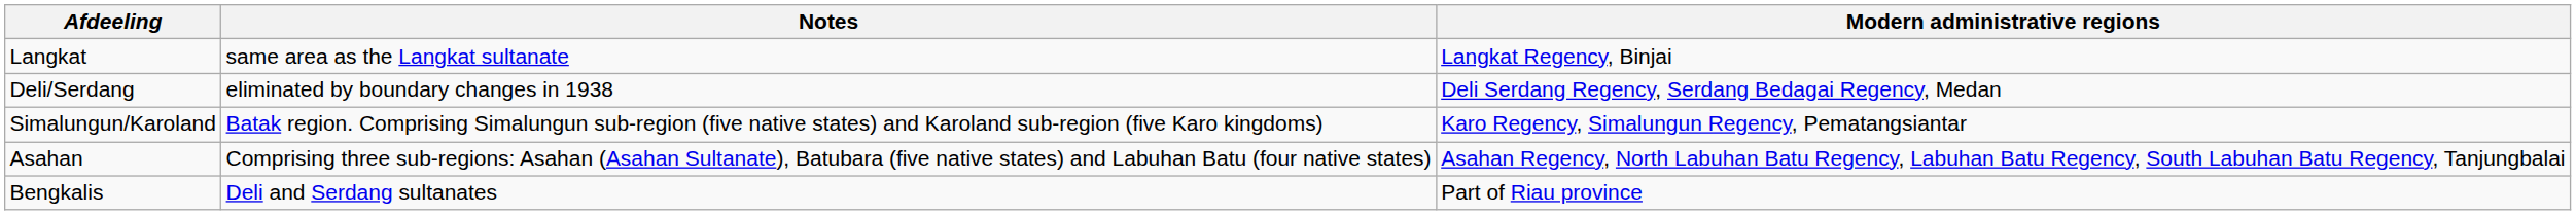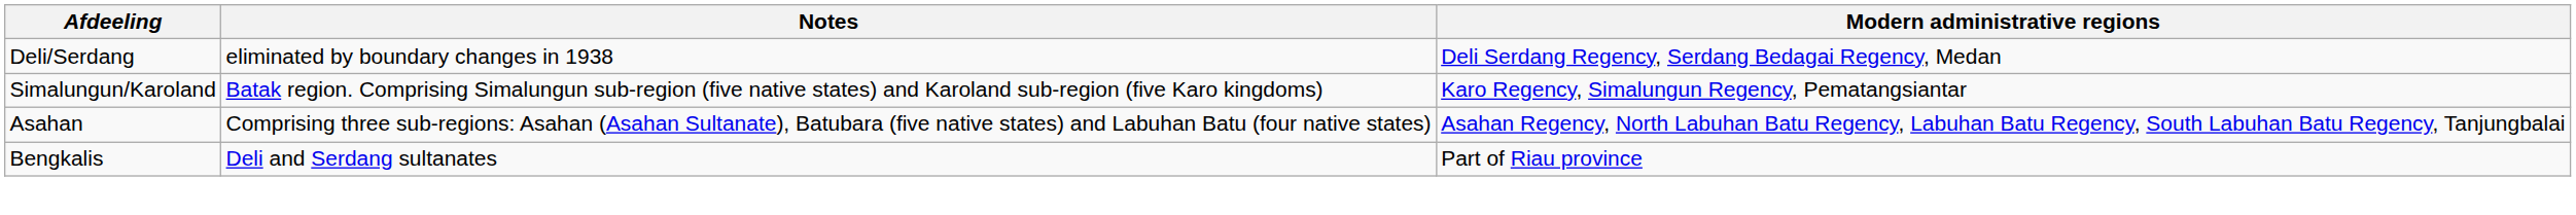 <table class="wikitable">
 <tr>
 <th><em>Afdeeling</em></th>
 <th>Notes</th>
 <th>Modern administrative regions</th>
-</tr>
-<tr>
-<td>Langkat</td>
-<td>same area as the <a href='#'>Langkat sultanate</a></td>
-<td><a href='#'>Langkat Regency</a>, Binjai</td>
 </tr>
 <tr>
 <td>Deli/Serdang</td>
 <td>eliminated by boundary changes in 1938</td>
 <td><a href='#'>Deli Serdang Regency</a>, <a href='#'>Serdang Bedagai Regency</a>, Medan</td>
 </tr>
 <tr>
 <td>Simalungun/Karoland</td>
 <td><a href='#'>Batak</a> region. Comprising Simalungun sub-region (five native states) and Karoland sub-region (five Karo kingdoms)</td>
 <td><a href='#'>Karo Regency</a>, <a href='#'>Simalungun Regency</a>, Pematangsiantar</td>
 </tr>
 <tr>
 <td>Asahan</td>
 <td>Comprising three sub-regions: Asahan (<a href='#'>Asahan Sultanate</a>), Batubara (five native states) and Labuhan Batu (four native states)</td>
 <td><a href='#'>Asahan Regency</a>, <a href='#'>North Labuhan Batu Regency</a>, <a href='#'>Labuhan Batu Regency</a>, <a href='#'>South Labuhan Batu Regency</a>, Tanjungbalai</td>
 </tr>
 <tr>
 <td>Bengkalis</td>
 <td><a href='#'>Deli</a> and <a href='#'>Serdang</a> sultanates</td>
 <td>Part of <a href='#'>Riau province</a></td>
 </tr>
 </table>
